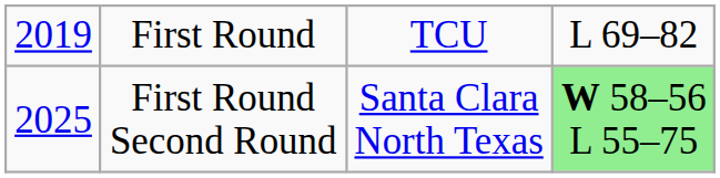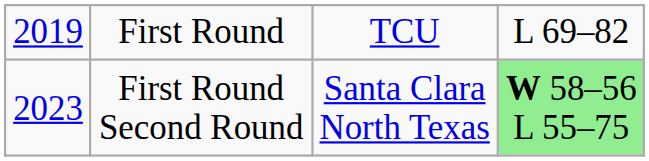 <table class="wikitable">
 <tr align="center">
 <td><a href='#'>2019</a></td>
 <td>First Round</td>
 <td><a href='#'>TCU</a></td>
 <td>L 69–82</td>
 </tr>
 <tr align="center">
-<td><a href='#'>2025</a></td>
+<td><a href='#'>2023</a></td>
 <td>First Round<br>Second Round</td>
 <td><a href='#'>Santa Clara</a><br><a href='#'>North Texas</a></td>
 <td style="background: lightgreen;"><strong>W</strong> 58–56<br>L 55–75</td>
 </tr>
 </table>
